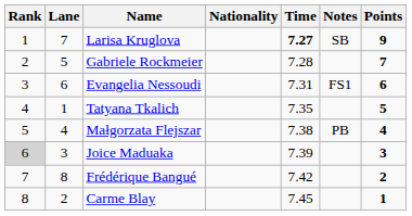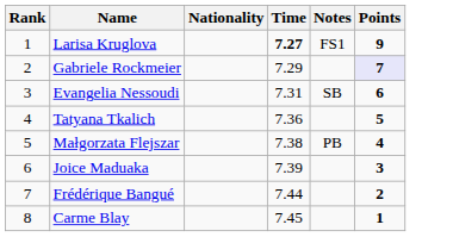 <table class="wikitable sortable" style="text-align:center">
 <tr>
 <th>Rank</th>
-<th>Lane</th>
 <th>Name</th>
 <th>Nationality</th>
 <th>Time</th>
 <th>Notes</th>
 <th>Points</th>
 </tr>
 <tr>
 <td>1</td>
-<td>7</td>
 <td align=left><a href='#'>Larisa Kruglova</a></td>
 <td align=left></td>
 <td><strong>7.27</strong></td>
-<td>SB</td>
+<td>FS1</td>
 <td><strong>9</strong></td>
 </tr>
 <tr>
 <td>2</td>
-<td>5</td>
 <td align=left><a href='#'>Gabriele Rockmeier</a></td>
 <td align=left></td>
-<td>7.28</td>
+<td>7.29</td>
 <td></td>
-<td><strong>7</strong></td>
+<td style="background: lavender;"><strong>7</strong></td>
 </tr>
 <tr>
 <td>3</td>
-<td>6</td>
 <td align=left><a href='#'>Evangelia Nessoudi</a></td>
 <td align=left></td>
 <td>7.31</td>
-<td>FS1</td>
+<td>SB</td>
 <td><strong>6</strong></td>
 </tr>
 <tr>
 <td>4</td>
-<td>1</td>
 <td align=left><a href='#'>Tatyana Tkalich</a></td>
 <td align=left></td>
-<td>7.35</td>
+<td>7.36</td>
 <td></td>
 <td><strong>5</strong></td>
 </tr>
 <tr>
 <td>5</td>
-<td>4</td>
 <td align=left><a href='#'>Małgorzata Flejszar</a></td>
 <td align=left></td>
 <td>7.38</td>
 <td>PB</td>
 <td><strong>4</strong></td>
 </tr>
 <tr>
-<td style="background: lightgrey;">6</td>
-<td>3</td>
+<td>6</td>
 <td align=left><a href='#'>Joice Maduaka</a></td>
 <td align=left></td>
 <td>7.39</td>
 <td></td>
 <td><strong>3</strong></td>
 </tr>
 <tr>
 <td>7</td>
-<td>8</td>
 <td align=left><a href='#'>Frédérique Bangué</a></td>
 <td align=left></td>
-<td>7.42</td>
+<td>7.44</td>
 <td></td>
 <td><strong>2</strong></td>
 </tr>
 <tr>
 <td>8</td>
-<td>2</td>
 <td align=left><a href='#'>Carme Blay</a></td>
 <td align=left></td>
 <td>7.45</td>
 <td></td>
 <td><strong>1</strong></td>
 </tr>
 </table>
